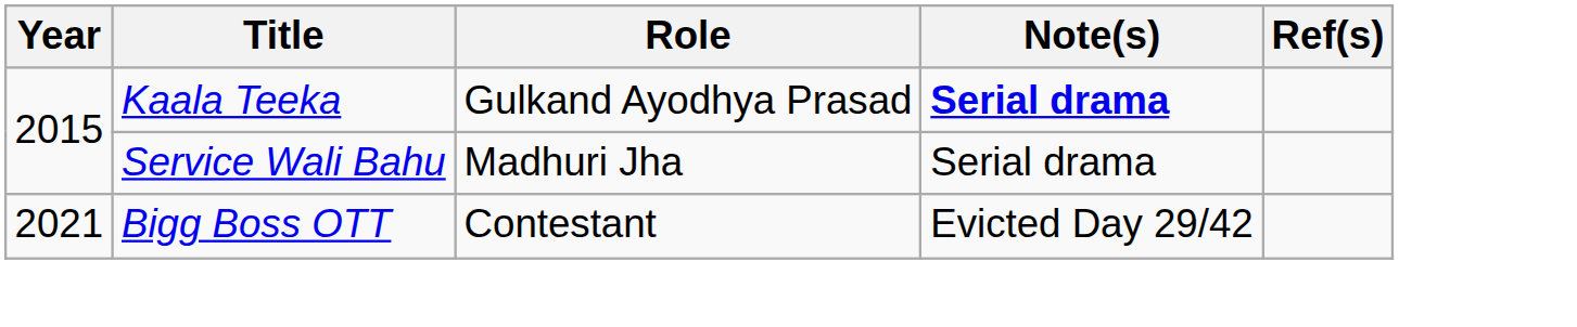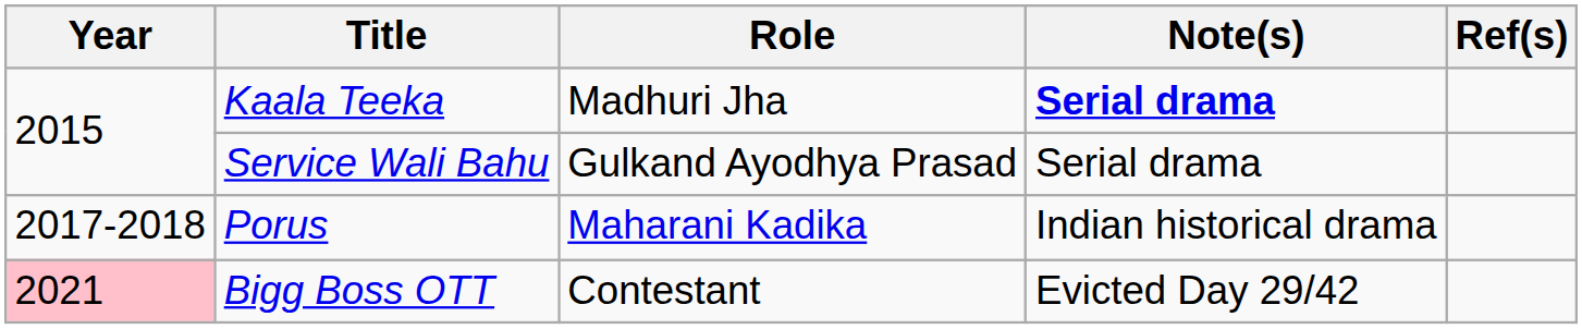 <table class="wikitable sortable">
 <tr>
 <th scope="col">Year</th>
 <th scope="col">Title</th>
 <th scope="col">Role</th>
 <th scope="col">Note(s)</th>
 <th scope="col">Ref(s)</th>
 </tr>
 <tr>
 <td rowspan="2">2015</td>
 <td><em><a href='#'>Kaala Teeka</a></em></td>
-<td>Gulkand Ayodhya Prasad</td>
+<td>Madhuri Jha</td>
 <td><strong><a href='#'>Serial drama</a></strong></td>
 <td style="text-align: center;"></td>
 </tr>
 <tr>
 <td><em><a href='#'>Service Wali Bahu</a></em></td>
-<td>Madhuri Jha</td>
+<td>Gulkand Ayodhya Prasad</td>
 <td>Serial drama</td>
 <td style="text-align: center;"></td>
 </tr>
 <tr>
-<td>2021</td>
+<td>2017-2018</td>
+<td><em><a href='#'>Porus</a></em></td>
+<td><a href='#'>Maharani Kadika</a></td>
+<td>Indian historical drama</td>
+<td style="text-align: center;"></td>
+</tr>
+<tr>
+<td style="background: pink;">2021</td>
 <td><em><a href='#'>Bigg Boss OTT</a></em></td>
 <td>Contestant</td>
 <td>Evicted Day 29/42</td>
 <td style="text-align: center;"></td>
 </tr>
 </table>
